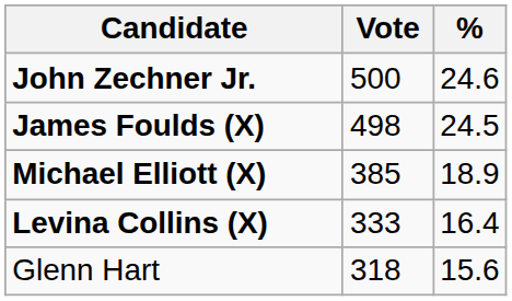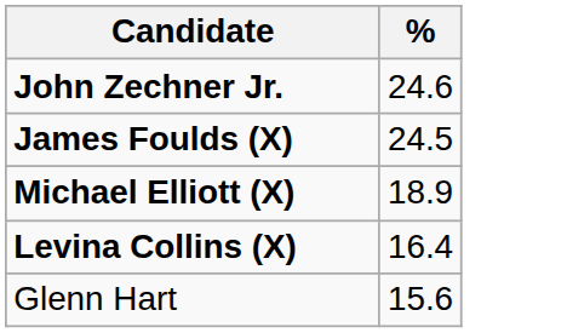 <table class="wikitable">
 <tr>
 <th bgcolor="#DDDDFF" width="170px">Candidate</th>
-<th bgcolor="#DDDDFF" width="40px">Vote</th>
 <th bgcolor="#DDDDFF" width="30px">%</th>
 </tr>
 <tr>
 <td><strong>John Zechner Jr.</strong></td>
-<td>500</td>
 <td>24.6</td>
 </tr>
 <tr>
 <td><strong>James Foulds (X)</strong></td>
-<td>498</td>
 <td>24.5</td>
 </tr>
 <tr>
 <td><strong>Michael Elliott (X)</strong></td>
-<td>385</td>
 <td>18.9</td>
 </tr>
 <tr>
 <td><strong>Levina Collins (X)</strong></td>
-<td>333</td>
 <td>16.4</td>
 </tr>
 <tr>
 <td>Glenn Hart</td>
-<td>318</td>
 <td>15.6</td>
 </tr>
 </table>
